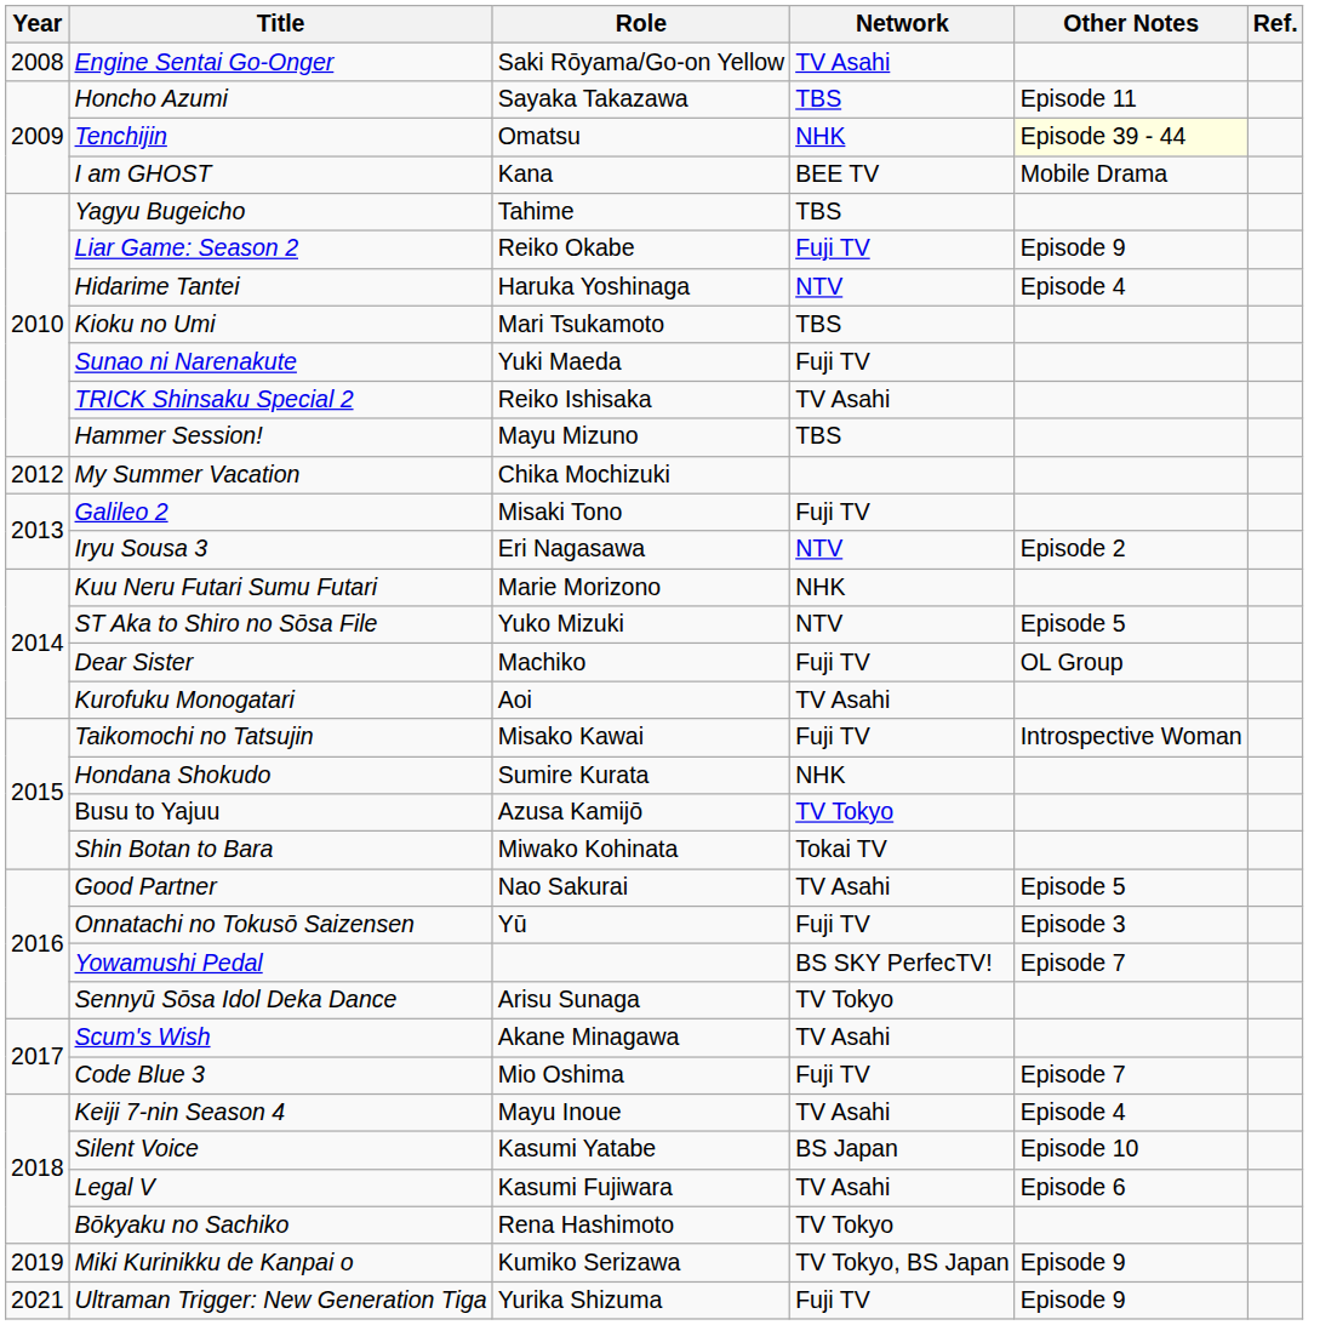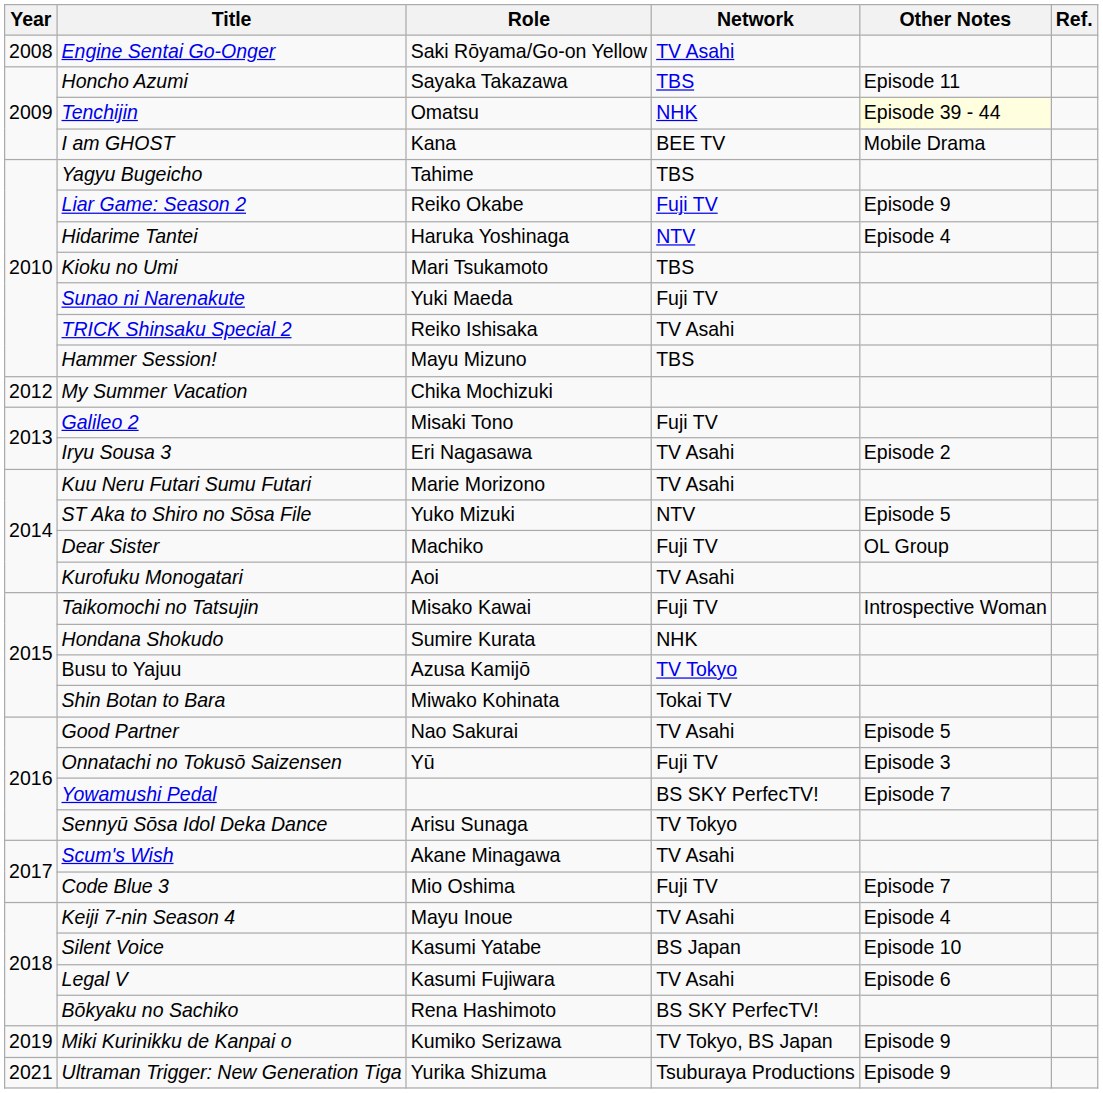 <table class="wikitable">
 <tr>
 <th>Year</th>
 <th>Title</th>
 <th>Role</th>
 <th>Network</th>
 <th>Other Notes</th>
 <th>Ref.</th>
 </tr>
 <tr>
 <td>2008</td>
 <td><em><a href='#'>Engine Sentai Go-Onger</a></em></td>
 <td>Saki Rōyama/Go-on Yellow</td>
 <td><a href='#'>TV Asahi</a></td>
 <td></td>
 <td></td>
 </tr>
 <tr>
 <td rowspan="3">2009</td>
 <td><em>Honcho Azumi</em></td>
 <td>Sayaka Takazawa</td>
 <td><a href='#'>TBS</a></td>
 <td>Episode 11</td>
 <td></td>
 </tr>
 <tr>
 <td><em><a href='#'>Tenchijin</a></em></td>
 <td>Omatsu</td>
 <td><a href='#'>NHK</a></td>
 <td style="background: lightyellow;">Episode 39 - 44</td>
 <td></td>
 </tr>
 <tr>
 <td><em>I am GHOST</em></td>
 <td>Kana</td>
 <td>BEE TV</td>
 <td>Mobile Drama</td>
 <td></td>
 </tr>
 <tr>
 <td rowspan="7">2010</td>
 <td><em>Yagyu Bugeicho</em></td>
 <td>Tahime</td>
 <td>TBS</td>
 <td></td>
 <td></td>
 </tr>
 <tr>
 <td><em><a href='#'>Liar Game: Season 2</a></em></td>
 <td>Reiko Okabe</td>
 <td><a href='#'>Fuji TV</a></td>
 <td>Episode 9</td>
 <td></td>
 </tr>
 <tr>
 <td><em>Hidarime Tantei</em></td>
 <td>Haruka Yoshinaga</td>
 <td><a href='#'>NTV</a></td>
 <td>Episode 4</td>
 <td></td>
 </tr>
 <tr>
 <td><em>Kioku no Umi</em></td>
 <td>Mari Tsukamoto</td>
 <td>TBS</td>
 <td></td>
 <td></td>
 </tr>
 <tr>
 <td><em><a href='#'>Sunao ni Narenakute</a></em></td>
 <td>Yuki Maeda</td>
 <td>Fuji TV</td>
 <td></td>
 <td></td>
 </tr>
 <tr>
 <td><em><a href='#'>TRICK Shinsaku Special 2</a></em></td>
 <td>Reiko Ishisaka</td>
 <td>TV Asahi</td>
 <td></td>
 <td></td>
 </tr>
 <tr>
 <td><em>Hammer Session!</em></td>
 <td>Mayu Mizuno</td>
 <td>TBS</td>
 <td></td>
 <td></td>
 </tr>
 <tr>
 <td>2012</td>
 <td><em>My Summer Vacation</em></td>
 <td>Chika Mochizuki</td>
 <td></td>
 <td></td>
 <td></td>
 </tr>
 <tr>
 <td rowspan="2">2013</td>
 <td><a href='#'><em>Galileo 2</em></a></td>
 <td>Misaki Tono</td>
 <td>Fuji TV</td>
 <td></td>
 <td></td>
 </tr>
 <tr>
 <td><em>Iryu Sousa 3</em></td>
 <td>Eri Nagasawa</td>
-<td><a href='#'>NTV</a></td>
+<td>TV Asahi</td>
 <td>Episode 2</td>
 <td></td>
 </tr>
 <tr>
 <td rowspan="4">2014</td>
 <td><em>Kuu Neru Futari Sumu Futari</em></td>
 <td>Marie Morizono</td>
-<td>NHK</td>
+<td>TV Asahi</td>
 <td></td>
 <td></td>
 </tr>
 <tr>
 <td><em>ST Aka to Shiro no Sōsa File</em></td>
 <td>Yuko Mizuki</td>
 <td>NTV</td>
 <td>Episode 5</td>
 <td></td>
 </tr>
 <tr>
 <td><em>Dear Sister</em></td>
 <td>Machiko</td>
 <td>Fuji TV</td>
 <td>OL Group</td>
 <td></td>
 </tr>
 <tr>
 <td><em>Kurofuku Monogatari</em></td>
 <td>Aoi</td>
 <td>TV Asahi</td>
 <td></td>
 <td></td>
 </tr>
 <tr>
 <td rowspan="4">2015</td>
 <td><em>Taikomochi no Tatsujin</em></td>
 <td>Misako Kawai</td>
 <td>Fuji TV</td>
 <td>Introspective Woman</td>
 <td></td>
 </tr>
 <tr>
 <td><em>Hondana Shokudo</em></td>
 <td>Sumire Kurata</td>
 <td>NHK</td>
 <td></td>
 <td></td>
 </tr>
 <tr>
 <td>Busu to Yajuu</td>
 <td>Azusa Kamijō</td>
 <td><a href='#'>TV Tokyo</a></td>
 <td></td>
 <td></td>
 </tr>
 <tr>
 <td><em>Shin Botan to Bara</em></td>
 <td>Miwako Kohinata</td>
 <td>Tokai TV</td>
 <td></td>
 <td></td>
 </tr>
 <tr>
 <td rowspan="4">2016</td>
 <td><em>Good Partner</em></td>
 <td>Nao Sakurai</td>
 <td>TV Asahi</td>
 <td>Episode 5</td>
 <td></td>
 </tr>
 <tr>
 <td><em>Onnatachi no Tokusō Saizensen</em></td>
 <td>Yū</td>
 <td>Fuji TV</td>
 <td>Episode 3</td>
 <td></td>
 </tr>
 <tr>
 <td><em><a href='#'>Yowamushi Pedal</a></em></td>
 <td></td>
 <td>BS SKY PerfecTV!</td>
 <td>Episode 7</td>
 <td></td>
 </tr>
 <tr>
 <td><em>Sennyū Sōsa Idol Deka Dance</em></td>
 <td>Arisu Sunaga</td>
 <td>TV Tokyo</td>
 <td></td>
 <td></td>
 </tr>
 <tr>
 <td rowspan="2">2017</td>
 <td><em><a href='#'>Scum's Wish</a></em></td>
 <td>Akane Minagawa</td>
 <td>TV Asahi</td>
 <td></td>
 <td></td>
 </tr>
 <tr>
 <td><em>Code Blue 3</em></td>
 <td>Mio Oshima</td>
 <td>Fuji TV</td>
 <td>Episode 7</td>
 <td></td>
 </tr>
 <tr>
 <td rowspan="4">2018</td>
 <td><em>Keiji 7-nin Season 4</em></td>
 <td>Mayu Inoue</td>
 <td>TV Asahi</td>
 <td>Episode 4</td>
 <td></td>
 </tr>
 <tr>
 <td><em>Silent Voice</em></td>
 <td>Kasumi Yatabe</td>
 <td>BS Japan</td>
 <td>Episode 10</td>
 <td></td>
 </tr>
 <tr>
 <td><em>Legal V</em></td>
 <td>Kasumi Fujiwara</td>
 <td>TV Asahi</td>
 <td>Episode 6</td>
 <td></td>
 </tr>
 <tr>
 <td><em>Bōkyaku no Sachiko</em></td>
 <td>Rena Hashimoto</td>
-<td>TV Tokyo</td>
+<td>BS SKY PerfecTV!</td>
 <td></td>
 <td></td>
 </tr>
 <tr>
 <td>2019</td>
 <td><em>Miki Kurinikku de Kanpai o</em></td>
 <td>Kumiko Serizawa</td>
 <td>TV Tokyo, BS Japan</td>
 <td>Episode 9</td>
 <td></td>
 </tr>
 <tr>
 <td>2021</td>
 <td><em>Ultraman Trigger: New Generation Tiga</em></td>
 <td>Yurika Shizuma</td>
-<td>Fuji TV</td>
+<td>Tsuburaya Productions</td>
 <td>Episode 9</td>
 <td></td>
 </tr>
 </table>
